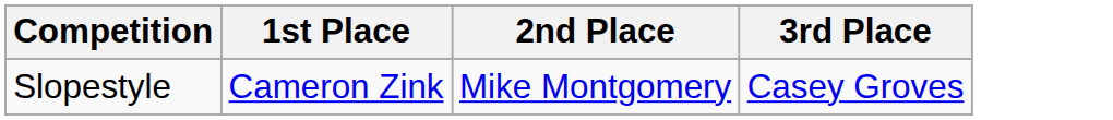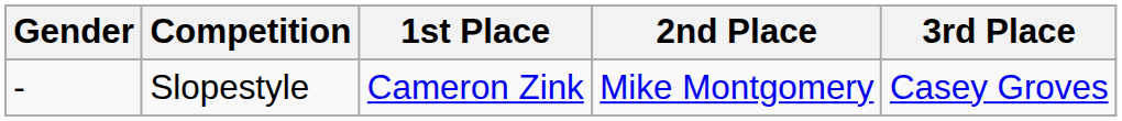 <table class="wikitable">
 <tr>
+<th>Gender</th>
 <th>Competition</th>
 <th>1st Place</th>
 <th>2nd Place</th>
 <th>3rd Place</th>
 </tr>
 <tr>
+<td>-</td>
 <td>Slopestyle</td>
 <td><a href='#'>Cameron Zink</a></td>
 <td><a href='#'>Mike Montgomery</a></td>
 <td><a href='#'>Casey Groves</a></td>
 </tr>
 </table>
